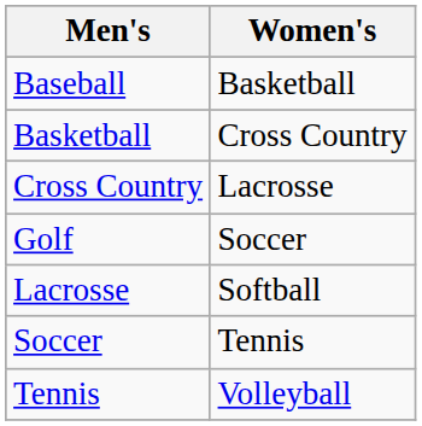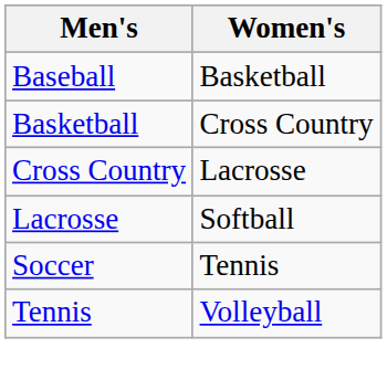 <table class="wikitable">
 <tr>
 <th>Men's</th>
 <th>Women's</th>
 </tr>
 <tr>
 <td><a href='#'>Baseball</a></td>
 <td>Basketball</td>
 </tr>
 <tr>
 <td><a href='#'>Basketball</a></td>
 <td>Cross Country</td>
 </tr>
 <tr>
 <td><a href='#'>Cross Country</a></td>
 <td>Lacrosse</td>
 </tr>
 <tr>
-<td><a href='#'>Golf</a></td>
-<td>Soccer</td>
-</tr>
-<tr>
 <td><a href='#'>Lacrosse</a></td>
 <td>Softball</td>
 </tr>
 <tr>
 <td><a href='#'>Soccer</a></td>
 <td>Tennis</td>
 </tr>
 <tr>
 <td><a href='#'>Tennis</a></td>
 <td><a href='#'>Volleyball</a></td>
 </tr>
 </table>
